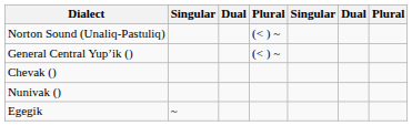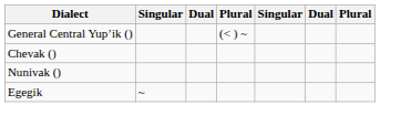 <table class="wikitable">
 <tr>
 <th>Dialect</th>
 <th>Singular</th>
 <th>Dual</th>
 <th>Plural</th>
 <th>Singular</th>
 <th>Dual</th>
 <th>Plural</th>
-</tr>
-<tr>
-<td>Norton Sound (Unaliq-Pastuliq)</td>
-<td></td>
-<td></td>
-<td> (< ) ~ </td>
-<td></td>
-<td></td>
-<td></td>
 </tr>
 <tr>
 <td>General Central Yupʼik ()</td>
 <td></td>
 <td></td>
 <td> (< ) ~ </td>
 <td></td>
 <td></td>
 <td></td>
 </tr>
 <tr>
 <td>Chevak ()</td>
 <td></td>
 <td></td>
 <td></td>
 <td></td>
 <td></td>
 <td></td>
 </tr>
 <tr>
 <td>Nunivak ()</td>
 <td></td>
 <td></td>
 <td></td>
 <td></td>
 <td></td>
 <td></td>
 </tr>
 <tr>
 <td>Egegik</td>
 <td> ~ </td>
 <td></td>
 <td></td>
 <td></td>
 <td></td>
 <td></td>
 </tr>
 </table>
